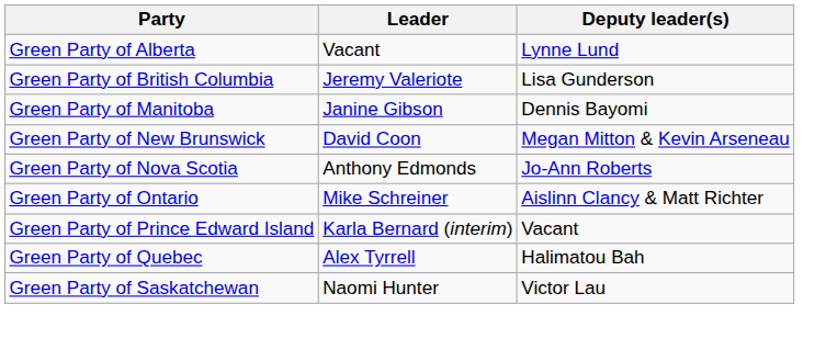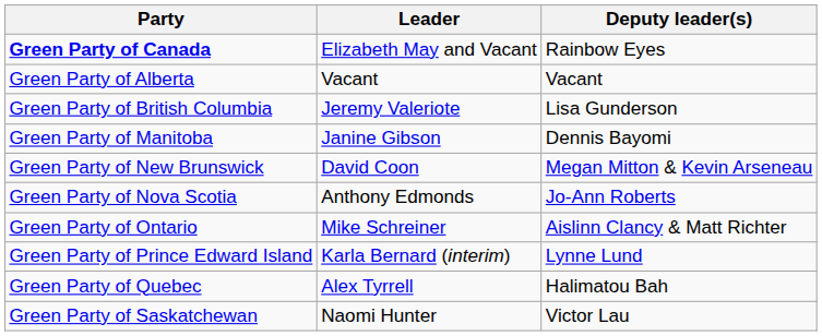 <table class="wikitable">
 <tr>
 <th>Party</th>
 <th>Leader</th>
 <th>Deputy leader(s)</th>
 </tr>
 <tr>
+<td><strong><a href='#'>Green Party of Canada</a></strong></td>
+<td><a href='#'>Elizabeth May</a> and Vacant</td>
+<td>Rainbow Eyes</td>
+</tr>
+<tr>
 <td><a href='#'>Green Party of Alberta</a></td>
 <td>Vacant</td>
-<td><a href='#'>Lynne Lund</a></td>
+<td>Vacant</td>
 </tr>
 <tr>
 <td><a href='#'>Green Party of British Columbia</a></td>
 <td><a href='#'>Jeremy Valeriote</a></td>
 <td>Lisa Gunderson</td>
 </tr>
 <tr>
 <td><a href='#'>Green Party of Manitoba</a></td>
 <td><a href='#'>Janine Gibson</a></td>
 <td>Dennis Bayomi</td>
 </tr>
 <tr>
 <td><a href='#'>Green Party of New Brunswick</a></td>
 <td><a href='#'>David Coon</a></td>
 <td><a href='#'>Megan Mitton</a> & <a href='#'>Kevin Arseneau</a></td>
 </tr>
 <tr>
 <td><a href='#'>Green Party of Nova Scotia</a></td>
 <td>Anthony Edmonds</td>
 <td><a href='#'>Jo-Ann Roberts</a></td>
 </tr>
 <tr>
 <td><a href='#'>Green Party of Ontario</a></td>
 <td><a href='#'>Mike Schreiner</a></td>
 <td><a href='#'>Aislinn Clancy</a> & Matt Richter</td>
 </tr>
 <tr>
 <td><a href='#'>Green Party of Prince Edward Island</a></td>
 <td><a href='#'>Karla Bernard</a> (<em>interim</em>)</td>
-<td>Vacant</td>
+<td><a href='#'>Lynne Lund</a></td>
 </tr>
 <tr>
 <td><a href='#'>Green Party of Quebec</a></td>
 <td><a href='#'>Alex Tyrrell</a></td>
 <td>Halimatou Bah</td>
 </tr>
 <tr>
 <td><a href='#'>Green Party of Saskatchewan</a></td>
 <td>Naomi Hunter</td>
 <td>Victor Lau</td>
 </tr>
 </table>
